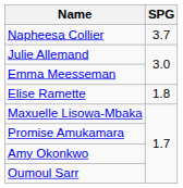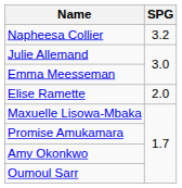 <table class=wikitable>
 <tr>
 <th>Name</th>
 <th>SPG</th>
 </tr>
 <tr>
 <td> <a href='#'>Napheesa Collier</a></td>
-<td align=center>3.7</td>
+<td align=center>3.2</td>
 </tr>
 <tr>
 <td> <a href='#'>Julie Allemand</a></td>
 <td align=center rowspan=2>3.0</td>
 </tr>
 <tr>
 <td> <a href='#'>Emma Meesseman</a></td>
 </tr>
 <tr>
 <td> <a href='#'>Elise Ramette</a></td>
-<td align=center>1.8</td>
+<td align=center>2.0</td>
 </tr>
 <tr>
 <td> <a href='#'>Maxuelle Lisowa-Mbaka</a></td>
 <td align=center rowspan=4>1.7</td>
 </tr>
 <tr>
 <td> <a href='#'>Promise Amukamara</a></td>
 </tr>
 <tr>
 <td> <a href='#'>Amy Okonkwo</a></td>
 </tr>
 <tr>
 <td> <a href='#'>Oumoul Sarr</a></td>
 </tr>
 </table>
